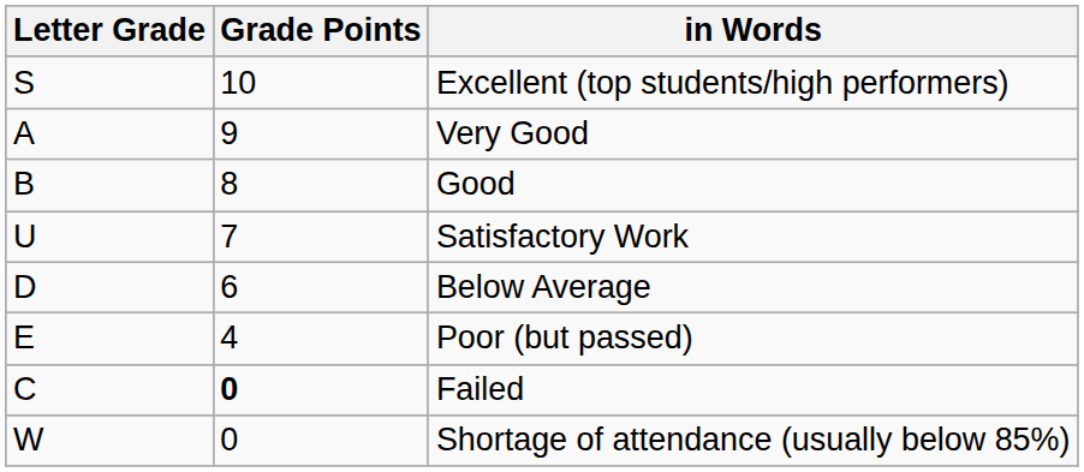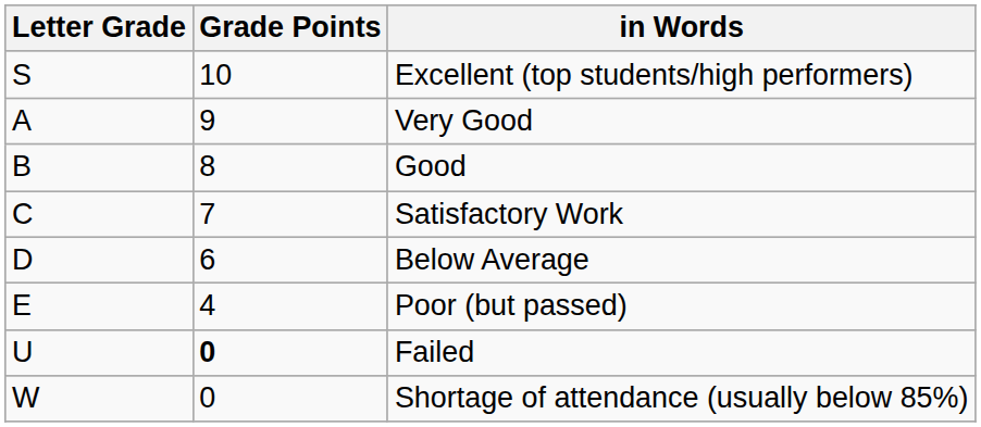 <table class="wikitable">
 <tr>
 <th>Letter Grade</th>
 <th>Grade Points</th>
 <th>in Words</th>
 </tr>
 <tr>
 <td>S</td>
 <td>10</td>
 <td>Excellent (top students/high performers)</td>
 </tr>
 <tr>
 <td>A</td>
 <td>9</td>
 <td>Very Good</td>
 </tr>
 <tr>
 <td>B</td>
 <td>8</td>
 <td>Good</td>
 </tr>
 <tr>
-<td>U</td>
+<td>C</td>
 <td>7</td>
 <td>Satisfactory Work</td>
 </tr>
 <tr>
 <td>D</td>
 <td>6</td>
 <td>Below Average</td>
 </tr>
 <tr>
 <td>E</td>
 <td>4</td>
 <td>Poor (but passed)</td>
 </tr>
 <tr>
-<td>C</td>
+<td>U</td>
 <td><strong>0</strong></td>
 <td>Failed</td>
 </tr>
 <tr>
 <td>W</td>
 <td>0</td>
 <td>Shortage of attendance (usually below 85%)</td>
 </tr>
 </table>
